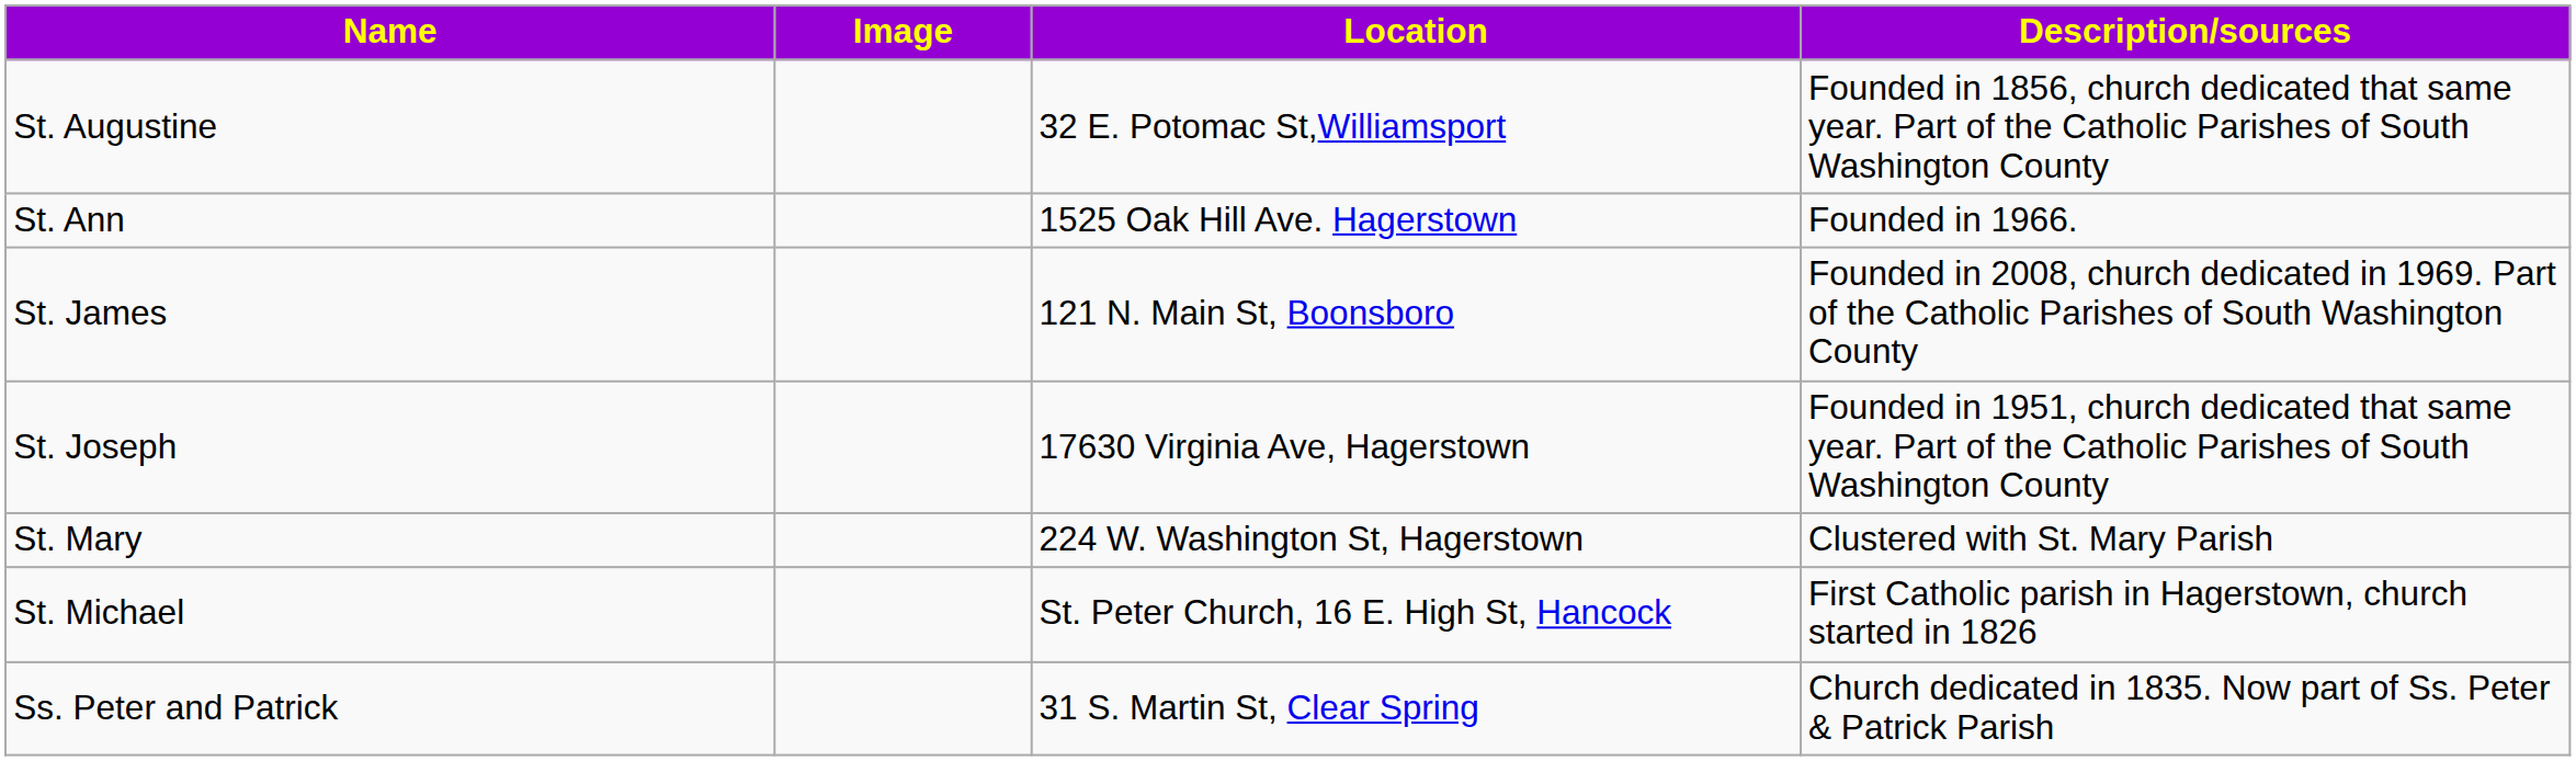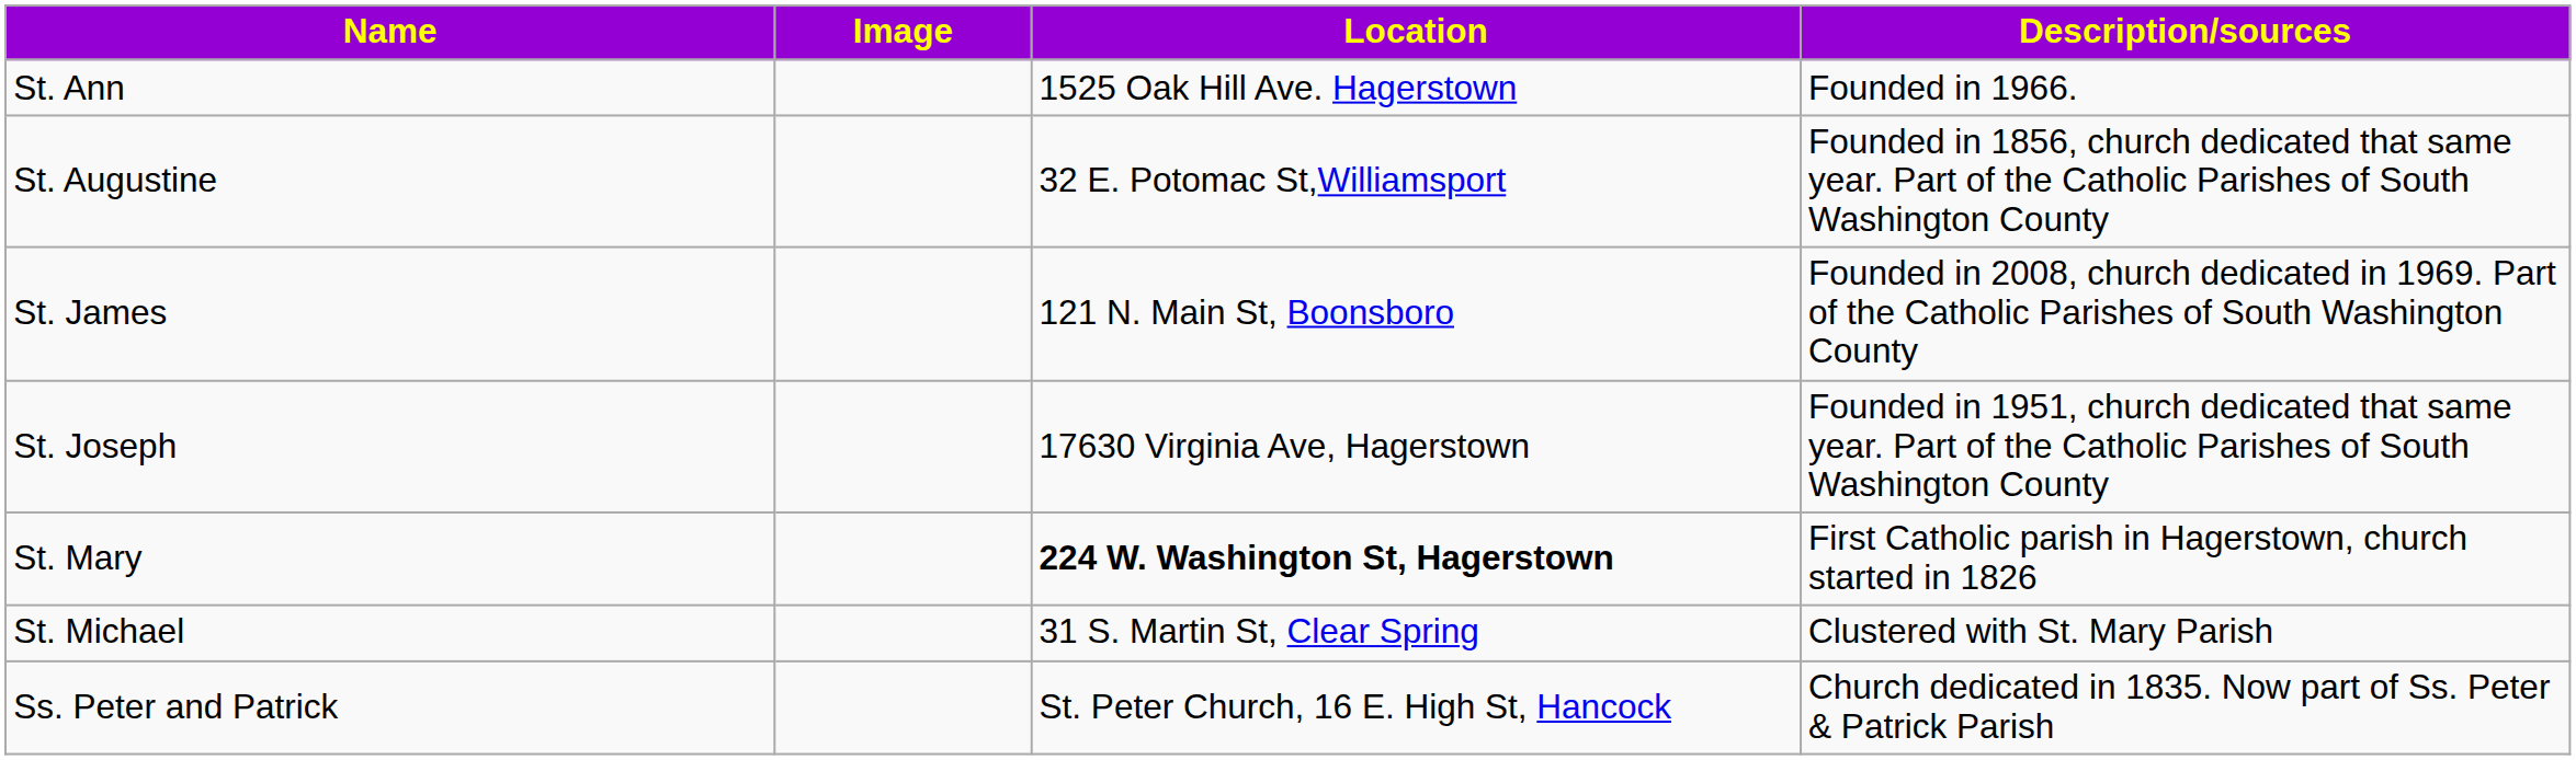 <table class="wikitable sortable" style="width:75%">
 <tr>
 <th style="background:darkviolet; color:yellow;" width="30%"><strong>Name</strong></th>
 <th style="background:darkviolet; color:yellow;" width="10%"><strong>Image</strong></th>
 <th style="background:darkviolet; color:yellow;" width="30%"><strong>Location</strong></th>
 <th style="background:darkviolet; color:yellow;" width="30%"><strong>Description/sources</strong></th>
 </tr>
 <tr>
+<td>St. Ann</td>
+<td></td>
+<td>1525 Oak Hill Ave. <a href='#'>Hagerstown</a></td>
+<td>Founded in 1966.</td>
+</tr>
+<tr>
 <td>St. Augustine</td>
 <td></td>
 <td>32 E. Potomac St,<a href='#'>Williamsport</a></td>
 <td>Founded in 1856, church dedicated that same year. Part of the Catholic Parishes of South Washington County</td>
-</tr>
-<tr>
-<td>St. Ann</td>
-<td></td>
-<td>1525 Oak Hill Ave. <a href='#'>Hagerstown</a></td>
-<td>Founded in 1966.</td>
 </tr>
 <tr>
 <td>St. James</td>
 <td></td>
 <td>121 N. Main St, <a href='#'>Boonsboro</a></td>
 <td>Founded in 2008, church dedicated in 1969. Part of the Catholic Parishes of South Washington County</td>
 </tr>
 <tr>
 <td>St. Joseph</td>
 <td></td>
 <td>17630 Virginia Ave, Hagerstown</td>
 <td>Founded in 1951, church dedicated that same year. Part of the Catholic Parishes of South Washington County</td>
 </tr>
 <tr>
 <td>St. Mary</td>
 <td></td>
-<td>224 W. Washington St, Hagerstown</td>
-<td>Clustered with St. Mary Parish</td>
+<td><strong>224 W. Washington St, Hagerstown</strong></td>
+<td>First Catholic parish in Hagerstown, church started in 1826</td>
 </tr>
 <tr>
 <td>St. Michael</td>
 <td></td>
-<td>St. Peter Church, 16 E. High St, <a href='#'>Hancock</a></td>
-<td>First Catholic parish in Hagerstown, church started in 1826</td>
+<td>31 S. Martin St, <a href='#'>Clear Spring</a></td>
+<td>Clustered with St. Mary Parish</td>
 </tr>
 <tr>
 <td>Ss. Peter and Patrick</td>
 <td></td>
-<td>31 S. Martin St, <a href='#'>Clear Spring</a></td>
+<td>St. Peter Church, 16 E. High St, <a href='#'>Hancock</a></td>
 <td>Church dedicated in 1835. Now part of Ss. Peter & Patrick Parish</td>
 </tr>
 </table>
